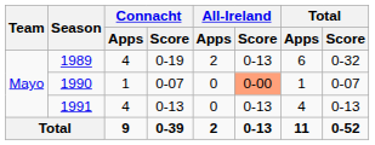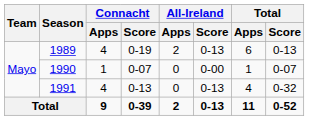 <table class="wikitable" style="text-align:center">
 <tr>
 <th rowspan="2">Team</th>
 <th rowspan="2">Season</th>
 <th colspan="2"><a href='#'>Connacht</a></th>
 <th colspan="2"><a href='#'>All-Ireland</a></th>
 <th colspan="2">Total</th>
 </tr>
 <tr>
 <th>Apps</th>
 <th>Score</th>
 <th>Apps</th>
 <th>Score</th>
 <th>Apps</th>
 <th>Score</th>
 </tr>
 <tr>
 <td rowspan="3"><a href='#'>Mayo</a></td>
 <td><a href='#'>1989</a></td>
 <td>4</td>
 <td>0-19</td>
 <td>2</td>
 <td>0-13</td>
 <td>6</td>
-<td>0-32</td>
+<td>0-13</td>
 </tr>
 <tr>
 <td><a href='#'>1990</a></td>
 <td>1</td>
 <td>0-07</td>
 <td>0</td>
-<td style="background: lightsalmon;">0-00</td>
+<td>0-00</td>
 <td>1</td>
 <td>0-07</td>
 </tr>
 <tr>
 <td><a href='#'>1991</a></td>
 <td>4</td>
 <td>0-13</td>
 <td>0</td>
 <td>0-13</td>
 <td>4</td>
-<td>0-13</td>
+<td>0-32</td>
 </tr>
 <tr>
 <th colspan="2">Total</th>
 <td><strong>9</strong></td>
 <td><strong>0-39</strong></td>
 <td><strong>2</strong></td>
 <td><strong>0-13</strong></td>
 <td><strong>11</strong></td>
 <td><strong>0-52</strong></td>
 </tr>
 </table>
